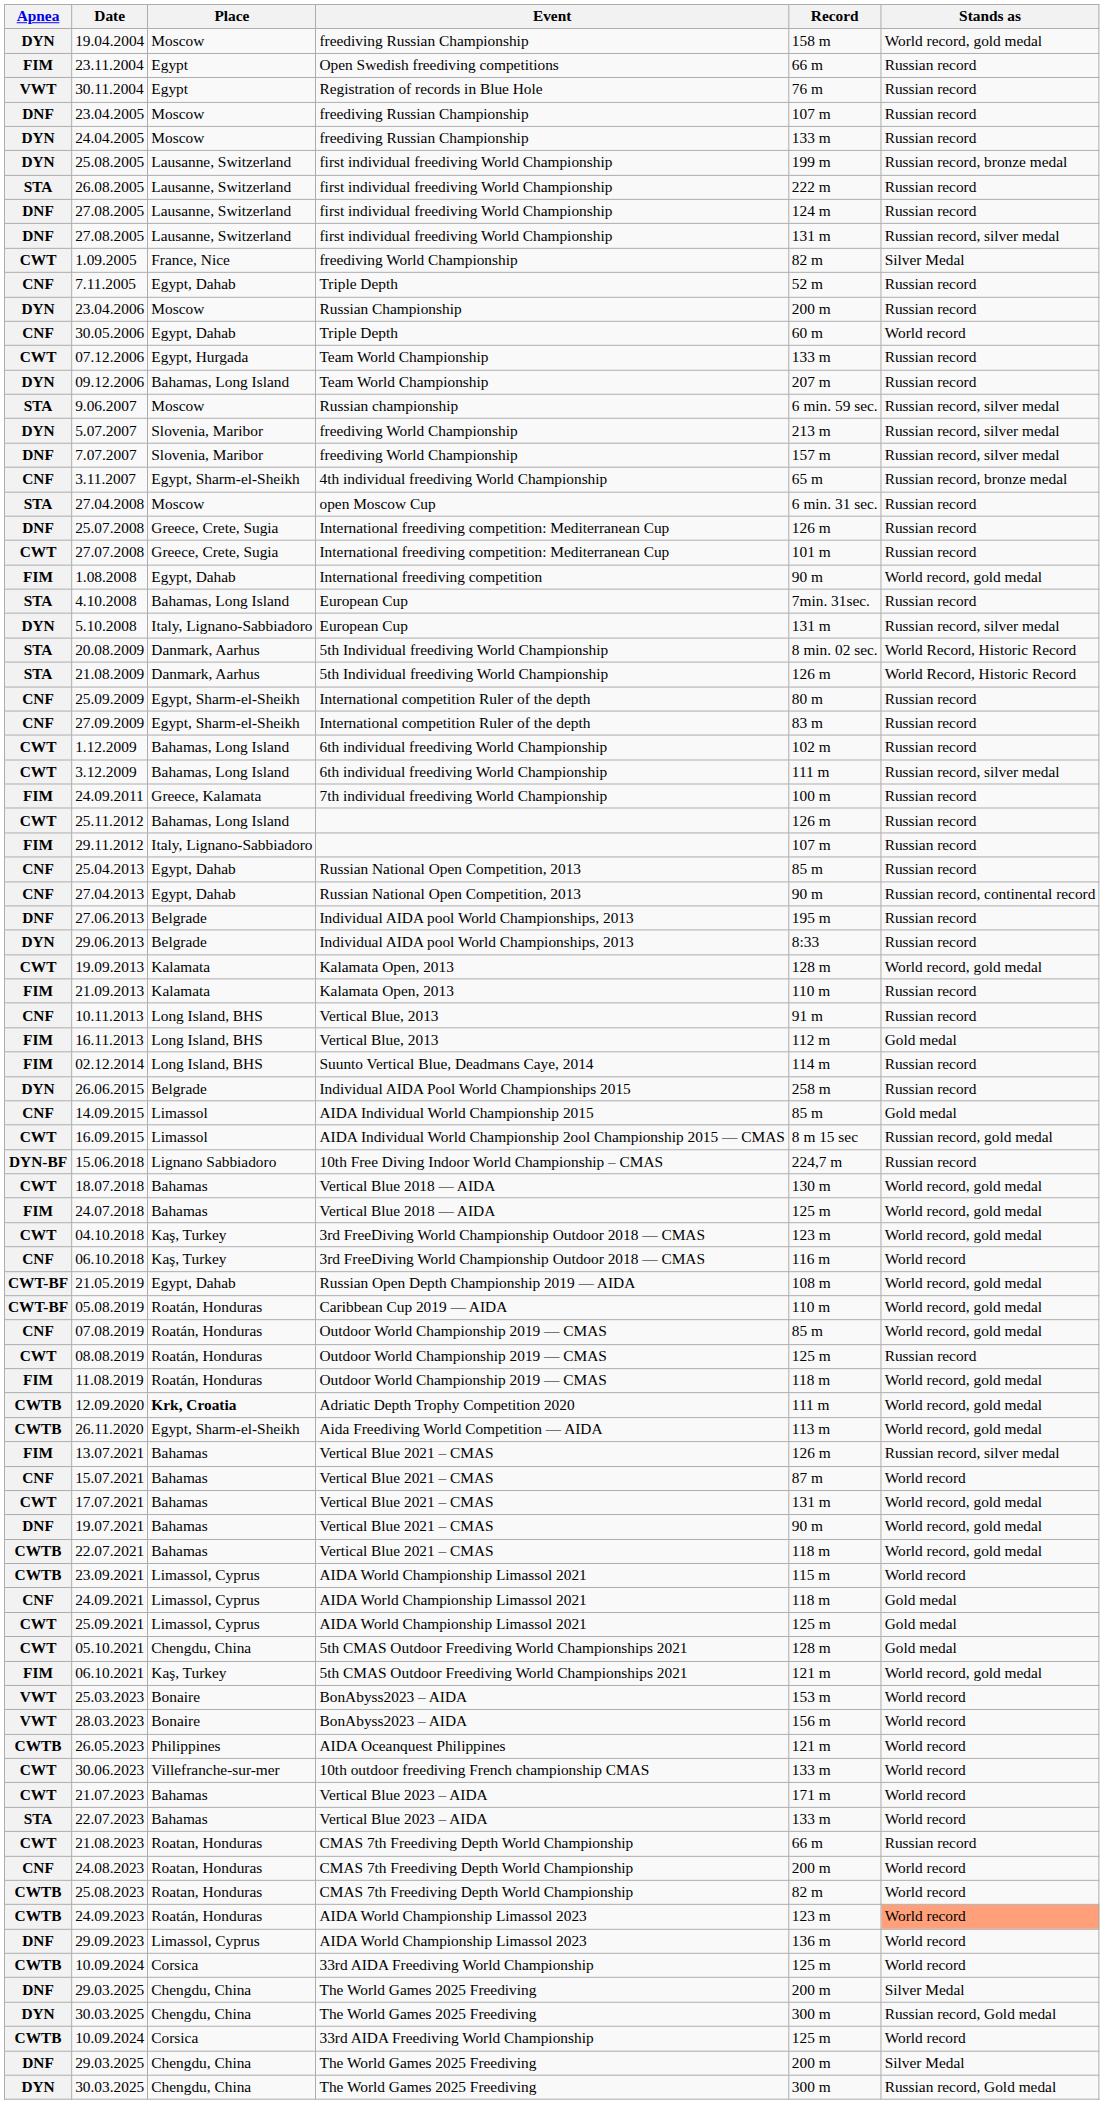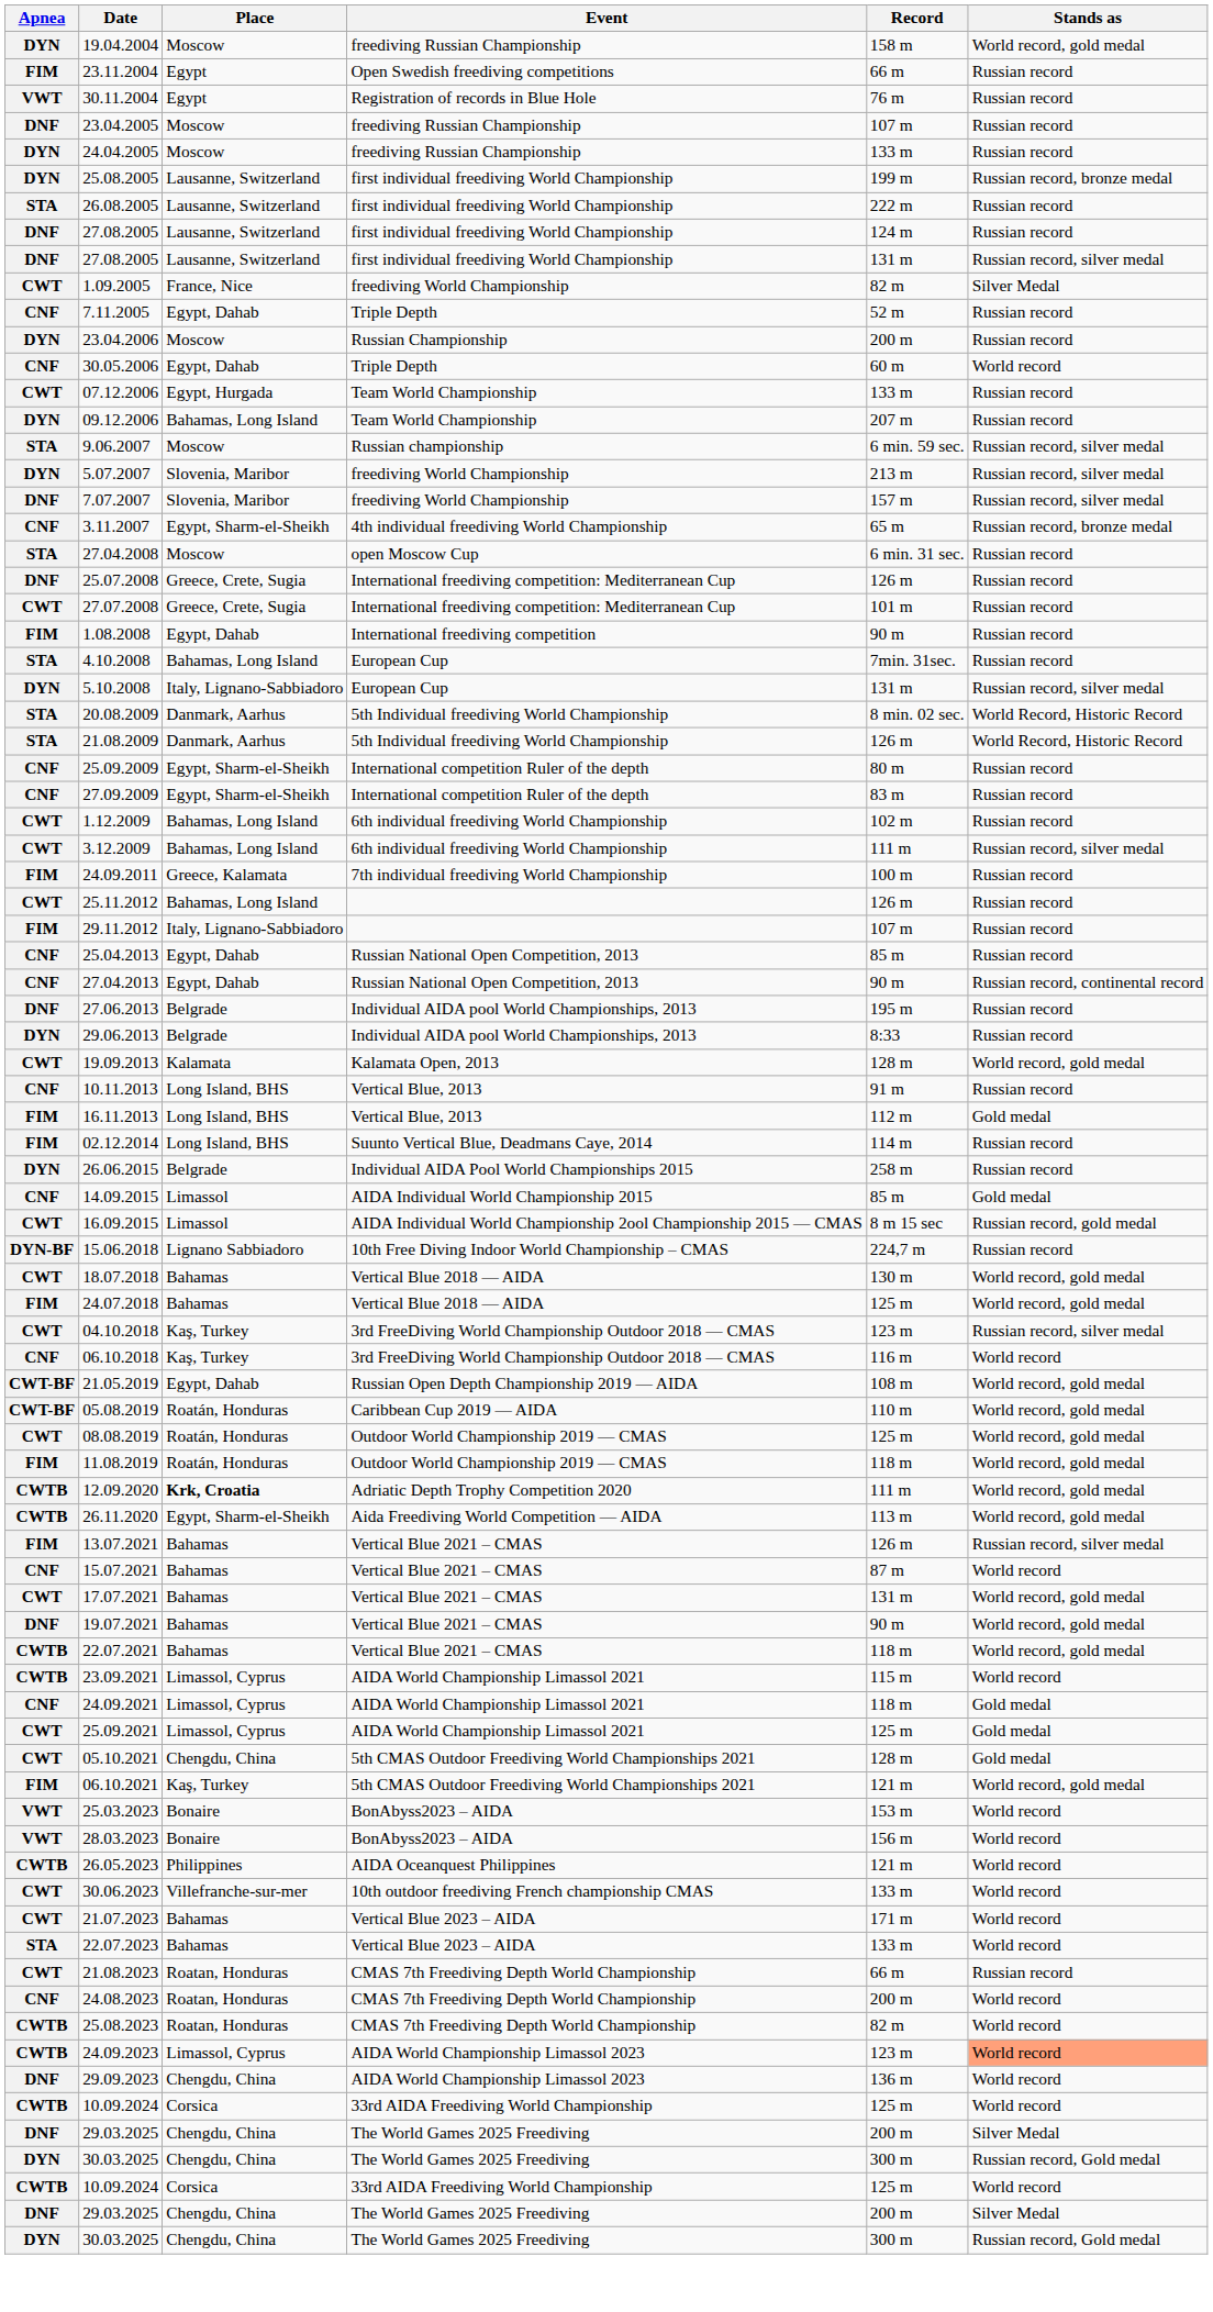 <table class="wikitable sortable">
 <tr>
 <th><a href='#'>Apnea</a> </th>
 <th>Date</th>
 <th>Place</th>
 <th>Event</th>
 <th>Record</th>
 <th>Stands as</th>
 </tr>
 <tr>
 <th>DYN</th>
 <td>19.04.2004</td>
 <td>Moscow</td>
 <td>freediving Russian Championship</td>
 <td>158 m</td>
 <td>World record, gold medal</td>
 </tr>
 <tr>
 <th>FIM</th>
 <td>23.11.2004</td>
 <td>Egypt</td>
 <td>Open Swedish freediving competitions</td>
 <td>66 m</td>
 <td>Russian record</td>
 </tr>
 <tr>
 <th>VWT</th>
 <td>30.11.2004</td>
 <td>Egypt</td>
 <td>Registration of records in Blue Hole</td>
 <td>76 m</td>
 <td>Russian record</td>
 </tr>
 <tr>
 <th>DNF</th>
 <td>23.04.2005</td>
 <td>Moscow</td>
 <td>freediving Russian Championship</td>
 <td>107 m</td>
 <td>Russian record</td>
 </tr>
 <tr>
 <th>DYN</th>
 <td>24.04.2005</td>
 <td>Moscow</td>
 <td>freediving Russian Championship</td>
 <td>133 m</td>
 <td>Russian record</td>
 </tr>
 <tr>
 <th>DYN</th>
 <td>25.08.2005</td>
 <td>Lausanne, Switzerland</td>
 <td>first individual freediving World Championship</td>
 <td>199 m</td>
 <td>Russian record, bronze medal</td>
 </tr>
 <tr>
 <th>STA</th>
 <td>26.08.2005</td>
 <td>Lausanne, Switzerland</td>
 <td>first individual freediving World Championship</td>
 <td>222 m</td>
 <td>Russian record</td>
 </tr>
 <tr>
 <th>DNF</th>
 <td>27.08.2005</td>
 <td>Lausanne, Switzerland</td>
 <td>first individual freediving World Championship</td>
 <td>124 m</td>
 <td>Russian record</td>
 </tr>
 <tr>
 <th>DNF</th>
 <td>27.08.2005</td>
 <td>Lausanne, Switzerland</td>
 <td>first individual freediving World Championship</td>
 <td>131 m</td>
 <td>Russian record, silver medal</td>
 </tr>
 <tr>
 <th>CWT</th>
 <td>1.09.2005</td>
 <td>France, Nice</td>
 <td>freediving World Championship</td>
 <td>82 m</td>
 <td>Silver Medal</td>
 </tr>
 <tr>
 <th>CNF</th>
 <td>7.11.2005</td>
 <td>Egypt, Dahab</td>
 <td>Triple Depth</td>
 <td>52 m</td>
 <td>Russian record</td>
 </tr>
 <tr>
 <th>DYN</th>
 <td>23.04.2006</td>
 <td>Moscow</td>
 <td>Russian Championship</td>
 <td>200 m</td>
 <td>Russian record</td>
 </tr>
 <tr>
 <th>CNF</th>
 <td>30.05.2006</td>
 <td>Egypt, Dahab</td>
 <td>Triple Depth</td>
 <td>60 m</td>
 <td>World record</td>
 </tr>
 <tr>
 <th>CWT</th>
 <td>07.12.2006</td>
 <td>Egypt, Hurgada</td>
 <td>Team World Championship</td>
 <td>133 m</td>
 <td>Russian record</td>
 </tr>
 <tr>
 <th>DYN</th>
 <td>09.12.2006</td>
 <td>Bahamas, Long Island</td>
 <td>Team World Championship</td>
 <td>207 m</td>
 <td>Russian record</td>
 </tr>
 <tr>
 <th>STA</th>
 <td>9.06.2007</td>
 <td>Moscow</td>
 <td>Russian championship</td>
 <td>6 min. 59 sec.</td>
 <td>Russian record, silver medal</td>
 </tr>
 <tr>
 <th>DYN</th>
 <td>5.07.2007</td>
 <td>Slovenia, Maribor</td>
 <td>freediving World Championship</td>
 <td>213 m</td>
 <td>Russian record, silver medal</td>
 </tr>
 <tr>
 <th>DNF</th>
 <td>7.07.2007</td>
 <td>Slovenia, Maribor</td>
 <td>freediving World Championship</td>
 <td>157 m</td>
 <td>Russian record, silver medal</td>
 </tr>
 <tr>
 <th>CNF</th>
 <td>3.11.2007</td>
 <td>Egypt, Sharm-el-Sheikh</td>
 <td>4th individual freediving World Championship</td>
 <td>65 m</td>
 <td>Russian record, bronze medal</td>
 </tr>
 <tr>
 <th>STA</th>
 <td>27.04.2008</td>
 <td>Moscow</td>
 <td>open Moscow Cup</td>
 <td>6 min. 31 sec.</td>
 <td>Russian record</td>
 </tr>
 <tr>
 <th>DNF</th>
 <td>25.07.2008</td>
 <td>Greece, Crete, Sugia</td>
 <td>International freediving competition: Mediterranean Cup</td>
 <td>126 m</td>
 <td>Russian record</td>
 </tr>
 <tr>
 <th>CWT</th>
 <td>27.07.2008</td>
 <td>Greece, Crete, Sugia</td>
 <td>International freediving competition: Mediterranean Cup</td>
 <td>101 m</td>
 <td>Russian record</td>
 </tr>
 <tr>
 <th>FIM</th>
 <td>1.08.2008</td>
 <td>Egypt, Dahab</td>
 <td>International freediving competition</td>
 <td>90 m</td>
-<td>World record, gold medal</td>
+<td>Russian record</td>
 </tr>
 <tr>
 <th>STA</th>
 <td>4.10.2008</td>
 <td>Bahamas, Long Island</td>
 <td>European Cup</td>
 <td>7min. 31sec.</td>
 <td>Russian record</td>
 </tr>
 <tr>
 <th>DYN</th>
 <td>5.10.2008</td>
 <td>Italy, Lignano-Sabbiadoro</td>
 <td>European Cup</td>
 <td>131 m</td>
 <td>Russian record, silver medal</td>
 </tr>
 <tr>
 <th>STA</th>
 <td>20.08.2009</td>
 <td>Danmark, Aarhus</td>
 <td>5th Individual freediving World Championship</td>
 <td>8 min. 02 sec.</td>
 <td>World Record, Historic Record</td>
 </tr>
 <tr>
 <th>STA</th>
 <td>21.08.2009</td>
 <td>Danmark, Aarhus</td>
 <td>5th Individual freediving World Championship</td>
 <td>126 m</td>
 <td>World Record, Historic Record</td>
 </tr>
 <tr>
 <th>CNF</th>
 <td>25.09.2009</td>
 <td>Egypt, Sharm-el-Sheikh</td>
 <td>International competition Ruler of the depth</td>
 <td>80 m</td>
 <td>Russian record</td>
 </tr>
 <tr>
 <th>CNF</th>
 <td>27.09.2009</td>
 <td>Egypt, Sharm-el-Sheikh</td>
 <td>International competition Ruler of the depth</td>
 <td>83 m</td>
 <td>Russian record</td>
 </tr>
 <tr>
 <th>CWT</th>
 <td>1.12.2009</td>
 <td>Bahamas, Long Island</td>
 <td>6th individual freediving World Championship</td>
 <td>102 m</td>
 <td>Russian record</td>
 </tr>
 <tr>
 <th>CWT</th>
 <td>3.12.2009</td>
 <td>Bahamas, Long Island</td>
 <td>6th individual freediving World Championship</td>
 <td>111 m</td>
 <td>Russian record, silver medal</td>
 </tr>
 <tr>
 <th>FIM</th>
 <td>24.09.2011</td>
 <td>Greece, Kalamata</td>
 <td>7th individual freediving World Championship</td>
 <td>100 m</td>
 <td>Russian record</td>
 </tr>
 <tr>
 <th>CWT</th>
 <td>25.11.2012</td>
 <td>Bahamas, Long Island</td>
 <td></td>
 <td>126 m</td>
 <td>Russian record</td>
 </tr>
 <tr>
 <th>FIM</th>
 <td>29.11.2012</td>
 <td>Italy, Lignano-Sabbiadoro</td>
 <td></td>
 <td>107 m</td>
 <td>Russian record</td>
 </tr>
 <tr>
 <th>CNF</th>
 <td>25.04.2013</td>
 <td>Egypt, Dahab</td>
 <td>Russian National Open Competition, 2013</td>
 <td>85 m</td>
 <td>Russian record</td>
 </tr>
 <tr>
 <th>CNF</th>
 <td>27.04.2013</td>
 <td>Egypt, Dahab</td>
 <td>Russian National Open Competition, 2013</td>
 <td>90 m</td>
 <td>Russian record, continental record</td>
 </tr>
 <tr>
 <th>DNF</th>
 <td>27.06.2013</td>
 <td>Belgrade</td>
 <td>Individual AIDA pool World Championships, 2013</td>
 <td>195 m</td>
 <td>Russian record</td>
 </tr>
 <tr>
 <th>DYN</th>
 <td>29.06.2013</td>
 <td>Belgrade</td>
 <td>Individual AIDA pool World Championships, 2013</td>
 <td>8:33</td>
 <td>Russian record</td>
 </tr>
 <tr>
 <th>CWT</th>
 <td>19.09.2013</td>
 <td>Kalamata</td>
 <td>Kalamata Open, 2013</td>
 <td>128 m</td>
 <td>World record, gold medal</td>
 </tr>
 <tr>
-<th>FIM</th>
-<td>21.09.2013</td>
-<td>Kalamata</td>
-<td>Kalamata Open, 2013</td>
-<td>110 m</td>
-<td>Russian record</td>
-</tr>
-<tr>
 <th>CNF</th>
 <td>10.11.2013</td>
 <td>Long Island, BHS</td>
 <td>Vertical Blue, 2013</td>
 <td>91 m</td>
 <td>Russian record</td>
 </tr>
 <tr>
 <th>FIM</th>
 <td>16.11.2013</td>
 <td>Long Island, BHS</td>
 <td>Vertical Blue, 2013</td>
 <td>112 m</td>
 <td>Gold medal</td>
 </tr>
 <tr>
 <th>FIM</th>
 <td>02.12.2014</td>
 <td>Long Island, BHS</td>
 <td>Suunto Vertical Blue, Deadmans Caye, 2014</td>
 <td>114 m</td>
 <td>Russian record</td>
 </tr>
 <tr>
 <th>DYN</th>
 <td>26.06.2015</td>
 <td>Belgrade</td>
 <td>Individual AIDA Pool World Championships 2015</td>
 <td>258 m</td>
 <td>Russian record</td>
 </tr>
 <tr>
 <th>CNF</th>
 <td>14.09.2015</td>
 <td>Limassol</td>
 <td>AIDA Individual World Championship 2015</td>
 <td>85 m</td>
 <td>Gold medal</td>
 </tr>
 <tr>
 <th>CWT</th>
 <td>16.09.2015</td>
 <td>Limassol</td>
 <td>AIDA Individual World Championship 2ool Championship 2015 — CMAS</td>
 <td>8 m 15 sec</td>
 <td>Russian record, gold medal</td>
 </tr>
 <tr>
 <th>DYN-BF</th>
 <td>15.06.2018</td>
 <td>Lignano Sabbiadoro</td>
 <td>10th Free Diving Indoor World Championship – CMAS</td>
 <td>224,7 m</td>
 <td>Russian record</td>
 </tr>
 <tr>
 <th>CWT</th>
 <td>18.07.2018</td>
 <td>Bahamas</td>
 <td>Vertical Blue 2018 — AIDA</td>
 <td>130 m</td>
 <td>World record, gold medal</td>
 </tr>
 <tr>
 <th>FIM</th>
 <td>24.07.2018</td>
 <td>Bahamas</td>
 <td>Vertical Blue 2018 — AIDA</td>
 <td>125 m</td>
 <td>World record, gold medal</td>
 </tr>
 <tr>
 <th>CWT</th>
 <td>04.10.2018</td>
 <td>Kaş, Turkey</td>
 <td>3rd FreeDiving World Championship Outdoor 2018 — CMAS</td>
 <td>123 m</td>
-<td>World record, gold medal</td>
+<td>Russian record, silver medal</td>
 </tr>
 <tr>
 <th>CNF</th>
 <td>06.10.2018</td>
 <td>Kaş, Turkey</td>
 <td>3rd FreeDiving World Championship Outdoor 2018 — CMAS</td>
 <td>116 m</td>
 <td>World record</td>
 </tr>
 <tr>
 <th>CWT-BF</th>
 <td>21.05.2019</td>
 <td>Egypt, Dahab</td>
 <td>Russian Open Depth Championship 2019 — AIDA</td>
 <td>108 m</td>
 <td>World record, gold medal</td>
 </tr>
 <tr>
 <th>CWT-BF</th>
 <td>05.08.2019</td>
 <td>Roatán, Honduras</td>
 <td>Caribbean Cup 2019 — AIDA</td>
 <td>110 m</td>
 <td>World record, gold medal</td>
 </tr>
 <tr>
-<th>CNF</th>
-<td>07.08.2019</td>
-<td>Roatán, Honduras</td>
-<td>Outdoor World Championship 2019 — CMAS</td>
-<td>85 m</td>
-<td>World record, gold medal</td>
-</tr>
-<tr>
 <th>CWT</th>
 <td>08.08.2019</td>
 <td>Roatán, Honduras</td>
 <td>Outdoor World Championship 2019 — CMAS</td>
 <td>125 m</td>
-<td>Russian record</td>
+<td>World record, gold medal</td>
 </tr>
 <tr>
 <th>FIM</th>
 <td>11.08.2019</td>
 <td>Roatán, Honduras</td>
 <td>Outdoor World Championship 2019 — CMAS</td>
 <td>118 m</td>
 <td>World record, gold medal</td>
 </tr>
 <tr>
 <th>CWTB</th>
 <td>12.09.2020</td>
 <td><strong>Krk, Croatia</strong></td>
 <td>Adriatic Depth Trophy Competition 2020</td>
 <td>111 m</td>
 <td>World record, gold medal</td>
 </tr>
 <tr>
 <th>CWTB</th>
 <td>26.11.2020</td>
 <td>Egypt, Sharm-el-Sheikh</td>
 <td>Aida Freediving World Competition — AIDA</td>
 <td>113 m</td>
 <td>World record, gold medal</td>
 </tr>
 <tr>
 <th>FIM</th>
 <td>13.07.2021</td>
 <td>Bahamas</td>
 <td>Vertical Blue 2021 – CMAS</td>
 <td>126 m</td>
 <td>Russian record, silver medal</td>
 </tr>
 <tr>
 <th>CNF</th>
 <td>15.07.2021</td>
 <td>Bahamas</td>
 <td>Vertical Blue 2021 – CMAS</td>
 <td>87 m</td>
 <td>World record</td>
 </tr>
 <tr>
 <th>CWT</th>
 <td>17.07.2021</td>
 <td>Bahamas</td>
 <td>Vertical Blue 2021 – CMAS</td>
 <td>131 m</td>
 <td>World record, gold medal</td>
 </tr>
 <tr>
 <th>DNF</th>
 <td>19.07.2021</td>
 <td>Bahamas</td>
 <td>Vertical Blue 2021 – CMAS</td>
 <td>90 m</td>
 <td>World record, gold medal</td>
 </tr>
 <tr>
 <th>CWTB</th>
 <td>22.07.2021</td>
 <td>Bahamas</td>
 <td>Vertical Blue 2021 – CMAS</td>
 <td>118 m</td>
 <td>World record, gold medal</td>
 </tr>
 <tr>
 <th>CWTB</th>
 <td>23.09.2021</td>
 <td>Limassol, Cyprus</td>
 <td>AIDA World Championship Limassol 2021</td>
 <td>115 m</td>
 <td>World record</td>
 </tr>
 <tr>
 <th>CNF</th>
 <td>24.09.2021</td>
 <td>Limassol, Cyprus</td>
 <td>AIDA World Championship Limassol 2021</td>
 <td>118 m</td>
 <td>Gold medal</td>
 </tr>
 <tr>
 <th>CWT</th>
 <td>25.09.2021</td>
 <td>Limassol, Cyprus</td>
 <td>AIDA World Championship Limassol 2021</td>
 <td>125 m</td>
 <td>Gold medal</td>
 </tr>
 <tr>
 <th>CWT</th>
 <td>05.10.2021</td>
 <td>Chengdu, China</td>
 <td>5th CMAS Outdoor Freediving World Championships 2021</td>
 <td>128 m</td>
 <td>Gold medal</td>
 </tr>
 <tr>
 <th>FIM</th>
 <td>06.10.2021</td>
 <td>Kaş, Turkey</td>
 <td>5th CMAS Outdoor Freediving World Championships 2021</td>
 <td>121 m</td>
 <td>World record, gold medal</td>
 </tr>
 <tr>
 <th>VWT</th>
 <td>25.03.2023</td>
 <td>Bonaire</td>
 <td>BonAbyss2023 – AIDA</td>
 <td>153 m</td>
 <td>World record</td>
 </tr>
 <tr>
 <th>VWT</th>
 <td>28.03.2023</td>
 <td>Bonaire</td>
 <td>BonAbyss2023 – AIDA</td>
 <td>156 m</td>
 <td>World record</td>
 </tr>
 <tr>
 <th>CWTB</th>
 <td>26.05.2023</td>
 <td>Philippines</td>
 <td>AIDA Oceanquest Philippines</td>
 <td>121 m</td>
 <td>World record</td>
 </tr>
 <tr>
 <th>CWT</th>
 <td>30.06.2023</td>
 <td>Villefranche-sur-mer</td>
 <td>10th outdoor freediving French championship CMAS</td>
 <td>133 m</td>
 <td>World record</td>
 </tr>
 <tr>
 <th>CWT</th>
 <td>21.07.2023</td>
 <td>Bahamas</td>
 <td>Vertical Blue 2023 – AIDA</td>
 <td>171 m</td>
 <td>World record</td>
 </tr>
 <tr>
 <th>STA</th>
 <td>22.07.2023</td>
 <td>Bahamas</td>
 <td>Vertical Blue 2023 – AIDA</td>
 <td>133 m</td>
 <td>World record</td>
 </tr>
 <tr>
 <th>CWT</th>
 <td>21.08.2023</td>
 <td>Roatan, Honduras</td>
 <td>CMAS 7th Freediving Depth World Championship</td>
 <td>66 m</td>
 <td>Russian record</td>
 </tr>
 <tr>
 <th>CNF</th>
 <td>24.08.2023</td>
 <td>Roatan, Honduras</td>
 <td>CMAS 7th Freediving Depth World Championship</td>
 <td>200 m</td>
 <td>World record</td>
 </tr>
 <tr>
 <th>CWTB</th>
 <td>25.08.2023</td>
 <td>Roatan, Honduras</td>
 <td>CMAS 7th Freediving Depth World Championship</td>
 <td>82 m</td>
 <td>World record</td>
 </tr>
 <tr>
 <th>CWTB</th>
 <td>24.09.2023</td>
-<td>Roatán, Honduras</td>
+<td>Limassol, Cyprus</td>
 <td>AIDA World Championship Limassol 2023</td>
 <td>123 m</td>
 <td style="background: lightsalmon;">World record</td>
 </tr>
 <tr>
 <th>DNF</th>
 <td>29.09.2023</td>
-<td>Limassol, Cyprus</td>
+<td>Chengdu, China</td>
 <td>AIDA World Championship Limassol 2023</td>
 <td>136 m</td>
 <td>World record</td>
 </tr>
 <tr>
 <th>CWTB</th>
 <td>10.09.2024</td>
 <td>Corsica</td>
 <td>33rd AIDA Freediving World Championship</td>
 <td>125 m</td>
 <td>World record</td>
 </tr>
 <tr>
 <th>DNF</th>
 <td>29.03.2025</td>
 <td>Chengdu, China</td>
 <td>The World Games 2025 Freediving</td>
 <td>200 m</td>
 <td>Silver Medal</td>
 </tr>
 <tr>
 <th>DYN</th>
 <td>30.03.2025</td>
 <td>Chengdu, China</td>
 <td>The World Games 2025 Freediving</td>
 <td>300 m</td>
 <td>Russian record, Gold medal</td>
 </tr>
 <tr>
 <th>CWTB</th>
 <td>10.09.2024</td>
 <td>Corsica</td>
 <td>33rd AIDA Freediving World Championship</td>
 <td>125 m</td>
 <td>World record</td>
 </tr>
 <tr>
 <th>DNF</th>
 <td>29.03.2025</td>
 <td>Chengdu, China</td>
 <td>The World Games 2025 Freediving</td>
 <td>200 m</td>
 <td>Silver Medal</td>
 </tr>
 <tr>
 <th>DYN</th>
 <td>30.03.2025</td>
 <td>Chengdu, China</td>
 <td>The World Games 2025 Freediving</td>
 <td>300 m</td>
 <td>Russian record, Gold medal</td>
 </tr>
 </table>
